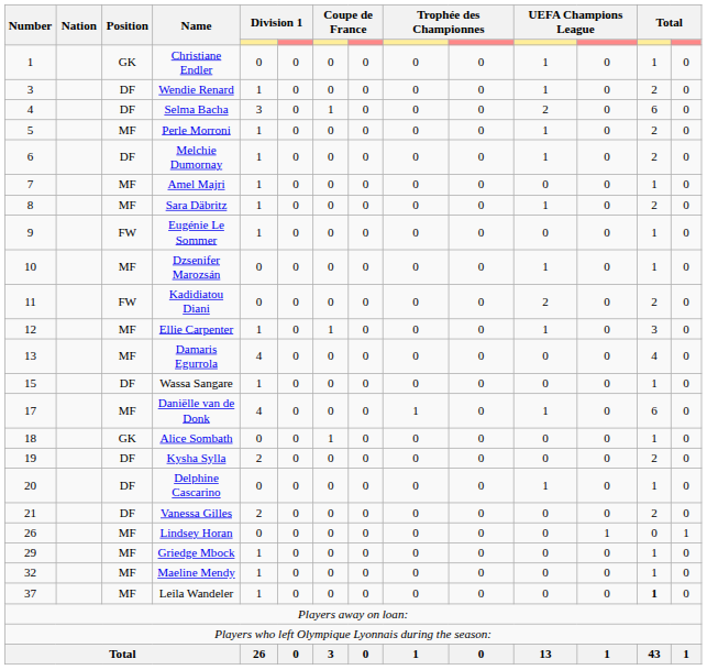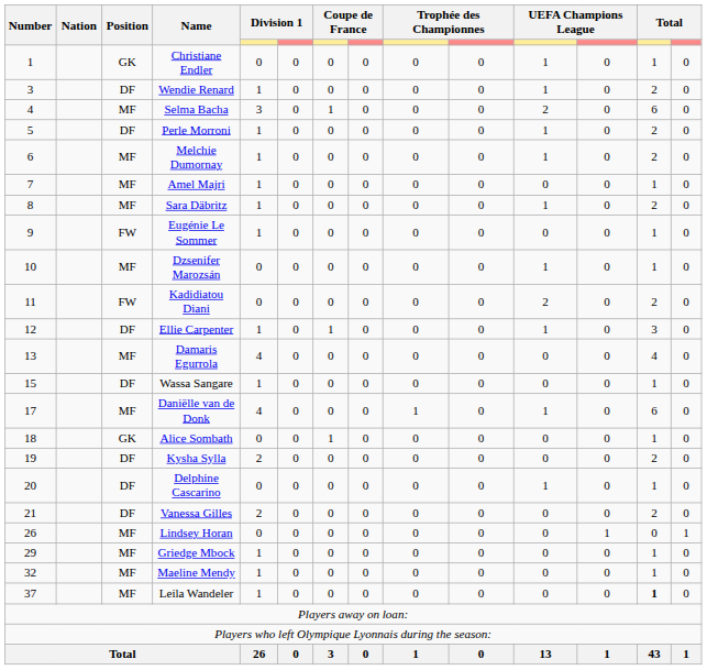 <table class="wikitable" style="font-size: 95%; text-align: center;">
 <tr>
 <th rowspan=2 width=60>Number</th>
 <th rowspan=2 width=60>Nation</th>
 <th rowspan=2 width=60>Position</th>
 <th rowspan=2 width=150>Name</th>
 <th colspan=2>Division 1</th>
 <th colspan=2>Coupe de France</th>
 <th colspan=2>Trophée des Championnes</th>
 <th colspan=2>UEFA Champions League</th>
 <th colspan=2>Total</th>
 </tr>
 <tr>
 <th style="width:60px; background:#fe9;"></th>
 <th style="width:60px; background:#ff8888;"></th>
 <th style="width:60px; background:#fe9;"></th>
 <th style="width:60px; background:#ff8888;"></th>
 <th style="width:120px; background:#fe9;"></th>
 <th style="width:120px; background:#ff8888;"></th>
 <th style="width:120px; background:#fe9;"></th>
 <th style="width:120px; background:#ff8888;"></th>
 <th style="width:60px; background:#fe9;"></th>
 <th style="width:60px; background:#ff8888;"></th>
 </tr>
 <tr>
 <td>1</td>
 <td></td>
 <td>GK</td>
 <td><a href='#'>Christiane Endler</a></td>
 <td>0</td>
 <td>0</td>
 <td>0</td>
 <td>0</td>
 <td>0</td>
 <td>0</td>
 <td>1</td>
 <td>0</td>
 <td>1</td>
 <td>0</td>
 </tr>
 <tr>
 <td>3</td>
 <td></td>
 <td>DF</td>
 <td><a href='#'>Wendie Renard</a></td>
 <td>1</td>
 <td>0</td>
 <td>0</td>
 <td>0</td>
 <td>0</td>
 <td>0</td>
 <td>1</td>
 <td>0</td>
 <td>2</td>
 <td>0</td>
 </tr>
 <tr>
 <td>4</td>
 <td></td>
-<td>DF</td>
+<td>MF</td>
 <td><a href='#'>Selma Bacha</a></td>
 <td>3</td>
 <td>0</td>
 <td>1</td>
 <td>0</td>
 <td>0</td>
 <td>0</td>
 <td>2</td>
 <td>0</td>
 <td>6</td>
 <td>0</td>
 </tr>
 <tr>
 <td>5</td>
 <td></td>
-<td>MF</td>
+<td>DF</td>
 <td><a href='#'>Perle Morroni</a></td>
 <td>1</td>
 <td>0</td>
 <td>0</td>
 <td>0</td>
 <td>0</td>
 <td>0</td>
 <td>1</td>
 <td>0</td>
 <td>2</td>
 <td>0</td>
 </tr>
 <tr>
 <td>6</td>
 <td></td>
-<td>DF</td>
+<td>MF</td>
 <td><a href='#'>Melchie Dumornay</a></td>
 <td>1</td>
 <td>0</td>
 <td>0</td>
 <td>0</td>
 <td>0</td>
 <td>0</td>
 <td>1</td>
 <td>0</td>
 <td>2</td>
 <td>0</td>
 </tr>
 <tr>
 <td>7</td>
 <td></td>
 <td>MF</td>
 <td><a href='#'>Amel Majri</a></td>
 <td>1</td>
 <td>0</td>
 <td>0</td>
 <td>0</td>
 <td>0</td>
 <td>0</td>
 <td>0</td>
 <td>0</td>
 <td>1</td>
 <td>0</td>
 </tr>
 <tr>
 <td>8</td>
 <td></td>
 <td>MF</td>
 <td><a href='#'>Sara Däbritz</a></td>
 <td>1</td>
 <td>0</td>
 <td>0</td>
 <td>0</td>
 <td>0</td>
 <td>0</td>
 <td>1</td>
 <td>0</td>
 <td>2</td>
 <td>0</td>
 </tr>
 <tr>
 <td>9</td>
 <td></td>
 <td>FW</td>
 <td><a href='#'>Eugénie Le Sommer</a></td>
 <td>1</td>
 <td>0</td>
 <td>0</td>
 <td>0</td>
 <td>0</td>
 <td>0</td>
 <td>0</td>
 <td>0</td>
 <td>1</td>
 <td>0</td>
 </tr>
 <tr>
 <td>10</td>
 <td></td>
 <td>MF</td>
 <td><a href='#'>Dzsenifer Marozsán</a></td>
 <td>0</td>
 <td>0</td>
 <td>0</td>
 <td>0</td>
 <td>0</td>
 <td>0</td>
 <td>1</td>
 <td>0</td>
 <td>1</td>
 <td>0</td>
 </tr>
 <tr>
 <td>11</td>
 <td></td>
 <td>FW</td>
 <td><a href='#'>Kadidiatou Diani</a></td>
 <td>0</td>
 <td>0</td>
 <td>0</td>
 <td>0</td>
 <td>0</td>
 <td>0</td>
 <td>2</td>
 <td>0</td>
 <td>2</td>
 <td>0</td>
 </tr>
 <tr>
 <td>12</td>
 <td></td>
-<td>MF</td>
+<td>DF</td>
 <td><a href='#'>Ellie Carpenter</a></td>
 <td>1</td>
 <td>0</td>
 <td>1</td>
 <td>0</td>
 <td>0</td>
 <td>0</td>
 <td>1</td>
 <td>0</td>
 <td>3</td>
 <td>0</td>
 </tr>
 <tr>
 <td>13</td>
 <td></td>
 <td>MF</td>
 <td><a href='#'>Damaris Egurrola</a></td>
 <td>4</td>
 <td>0</td>
 <td>0</td>
 <td>0</td>
 <td>0</td>
 <td>0</td>
 <td>0</td>
 <td>0</td>
 <td>4</td>
 <td>0</td>
 </tr>
 <tr>
 <td>15</td>
 <td></td>
 <td>DF</td>
 <td>Wassa Sangare</td>
 <td>1</td>
 <td>0</td>
 <td>0</td>
 <td>0</td>
 <td>0</td>
 <td>0</td>
 <td>0</td>
 <td>0</td>
 <td>1</td>
 <td>0</td>
 </tr>
 <tr>
 <td>17</td>
 <td></td>
 <td>MF</td>
 <td><a href='#'>Daniëlle van de Donk</a></td>
 <td>4</td>
 <td>0</td>
 <td>0</td>
 <td>0</td>
 <td>1</td>
 <td>0</td>
 <td>1</td>
 <td>0</td>
 <td>6</td>
 <td>0</td>
 </tr>
 <tr>
 <td>18</td>
 <td></td>
 <td>GK</td>
 <td><a href='#'>Alice Sombath</a></td>
 <td>0</td>
 <td>0</td>
 <td>1</td>
 <td>0</td>
 <td>0</td>
 <td>0</td>
 <td>0</td>
 <td>0</td>
 <td>1</td>
 <td>0</td>
 </tr>
 <tr>
 <td>19</td>
 <td></td>
 <td>DF</td>
 <td><a href='#'>Kysha Sylla</a></td>
 <td>2</td>
 <td>0</td>
 <td>0</td>
 <td>0</td>
 <td>0</td>
 <td>0</td>
 <td>0</td>
 <td>0</td>
 <td>2</td>
 <td>0</td>
 </tr>
 <tr>
 <td>20</td>
 <td></td>
 <td>DF</td>
 <td><a href='#'>Delphine Cascarino</a></td>
 <td>0</td>
 <td>0</td>
 <td>0</td>
 <td>0</td>
 <td>0</td>
 <td>0</td>
 <td>1</td>
 <td>0</td>
 <td>1</td>
 <td>0</td>
 </tr>
 <tr>
 <td>21</td>
 <td></td>
 <td>DF</td>
 <td><a href='#'>Vanessa Gilles</a></td>
 <td>2</td>
 <td>0</td>
 <td>0</td>
 <td>0</td>
 <td>0</td>
 <td>0</td>
 <td>0</td>
 <td>0</td>
 <td>2</td>
 <td>0</td>
 </tr>
 <tr>
 <td>26</td>
 <td></td>
 <td>MF</td>
 <td><a href='#'>Lindsey Horan</a></td>
 <td>0</td>
 <td>0</td>
 <td>0</td>
 <td>0</td>
 <td>0</td>
 <td>0</td>
 <td>0</td>
 <td>1</td>
 <td>0</td>
 <td>1</td>
 </tr>
 <tr>
 <td>29</td>
 <td></td>
 <td>MF</td>
 <td><a href='#'>Griedge Mbock</a></td>
 <td>1</td>
 <td>0</td>
 <td>0</td>
 <td>0</td>
 <td>0</td>
 <td>0</td>
 <td>0</td>
 <td>0</td>
 <td>1</td>
 <td>0</td>
 </tr>
 <tr>
 <td>32</td>
 <td></td>
 <td>MF</td>
 <td><a href='#'>Maeline Mendy</a></td>
 <td>1</td>
 <td>0</td>
 <td>0</td>
 <td>0</td>
 <td>0</td>
 <td>0</td>
 <td>0</td>
 <td>0</td>
 <td>1</td>
 <td>0</td>
 </tr>
 <tr>
 <td>37</td>
 <td></td>
 <td>MF</td>
 <td>Leila Wandeler</td>
 <td>1</td>
 <td>0</td>
 <td>0</td>
 <td>0</td>
 <td>0</td>
 <td>0</td>
 <td>0</td>
 <td>0</td>
 <td><strong>1</strong></td>
 <td>0</td>
 </tr>
 <tr>
 <td colspan="15"><em>Players away on loan:</em></td>
 </tr>
 <tr>
 <td colspan="15"><em>Players who left Olympique Lyonnais during the season:</em></td>
 </tr>
 <tr>
 <th colspan=4>Total</th>
 <th>26</th>
 <th>0</th>
 <th>3</th>
 <th>0</th>
 <th>1</th>
 <th>0</th>
 <th>13</th>
 <th>1</th>
 <th>43</th>
 <th>1</th>
 </tr>
 </table>
